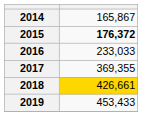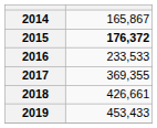 <table class="wikitable" style="text-align: right; width:200px;" align="center">
 <tr>
 <th style="width:75px"></th>
 <th></th>
 </tr>
 <tr>
 <th>2014</th>
 <td>165,867</td>
 </tr>
 <tr>
 <th>2015</th>
 <td><strong> 176,372</strong></td>
 </tr>
 <tr>
 <th>2016</th>
-<td> 233,033</td>
+<td> 233,533</td>
 </tr>
 <tr>
 <th>2017</th>
 <td> 369,355</td>
 </tr>
 <tr>
 <th>2018</th>
-<td style="background: gold;"> 426,661</td>
+<td> 426,661</td>
 </tr>
 <tr>
 <th>2019</th>
 <td> 453,433</td>
 </tr>
 <tr>
 </tr>
 </table>
